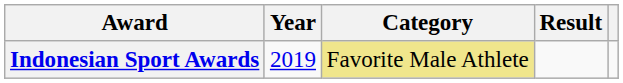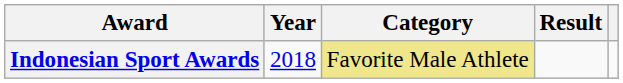 <table class="wikitable plainrowheaders sortable">
 <tr>
 <th scope="col">Award</th>
 <th scope="col">Year</th>
 <th scope="col">Category</th>
 <th scope="col">Result</th>
 <th scope="col" class="unsortable"></th>
 </tr>
 <tr>
 <th scope="row"><a href='#'>Indonesian Sport Awards</a></th>
-<td><a href='#'>2019</a></td>
+<td><a href='#'>2018</a></td>
 <td style="background: khaki;">Favorite Male Athlete</td>
 <td></td>
 <td></td>
 </tr>
 </table>
